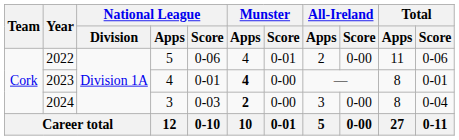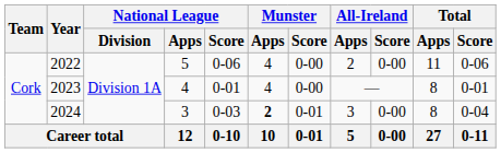 <table class="wikitable" style="text-align:center">
 <tr>
 <th rowspan="2">Team</th>
 <th rowspan="2">Year</th>
 <th colspan="3"><a href='#'>National League</a></th>
 <th colspan="2"><a href='#'>Munster</a></th>
 <th colspan="2"><a href='#'>All-Ireland</a></th>
 <th colspan="2">Total</th>
 </tr>
 <tr>
 <th>Division</th>
 <th>Apps</th>
 <th>Score</th>
 <th>Apps</th>
 <th>Score</th>
 <th>Apps</th>
 <th>Score</th>
 <th>Apps</th>
 <th>Score</th>
 </tr>
 <tr>
 <td rowspan="3"><a href='#'>Cork</a></td>
 <td>2022</td>
 <td rowspan="3"><a href='#'>Division 1A</a></td>
 <td>5</td>
 <td>0-06</td>
 <td>4</td>
-<td>0-01</td>
+<td>0-00</td>
 <td>2</td>
 <td>0-00</td>
 <td>11</td>
 <td>0-06</td>
 </tr>
 <tr>
 <td>2023</td>
 <td>4</td>
 <td>0-01</td>
-<td><strong>4</strong></td>
+<td>4</td>
 <td>0-00</td>
 <td colspan=2>—</td>
 <td>8</td>
 <td>0-01</td>
 </tr>
 <tr>
 <td>2024</td>
 <td>3</td>
 <td>0-03</td>
 <td><strong>2</strong></td>
-<td>0-00</td>
+<td>0-01</td>
 <td>3</td>
 <td>0-00</td>
 <td>8</td>
 <td>0-04</td>
 </tr>
 <tr>
 <th colspan="3">Career total</th>
 <th>12</th>
 <th>0-10</th>
 <th>10</th>
 <th>0-01</th>
 <th>5</th>
 <th>0-00</th>
 <th>27</th>
 <th>0-11</th>
 </tr>
 </table>
